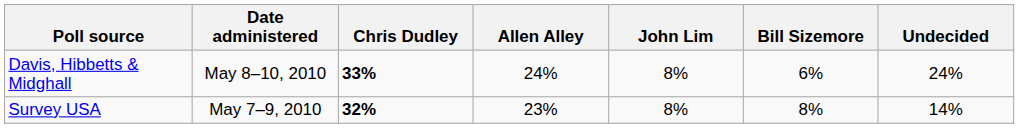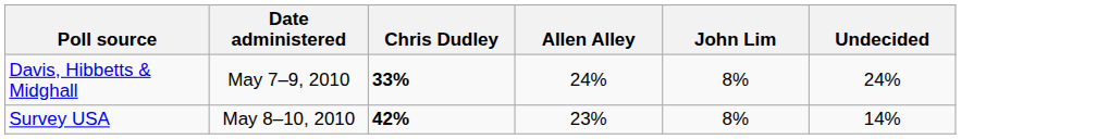 <table class="wikitable">
 <tr valign=bottom>
 <th style="width:170px;">Poll source</th>
 <th style="width:130px;">Date administered</th>
 <th style="width:120px;">Chris Dudley</th>
 <th style="width:120px;">Allen Alley</th>
 <th style="width:120px;">John Lim</th>
-<th style="width:120px;">Bill Sizemore</th>
 <th style="width:120px;">Undecided</th>
 </tr>
 <tr>
 <td><a href='#'>Davis, Hibbetts & Midghall</a></td>
-<td align=center>May 8–10, 2010</td>
+<td align=center>May 7–9, 2010</td>
 <td><strong>33%</strong></td>
 <td align=center>24%</td>
 <td align=center>8%</td>
-<td align=center>6%</td>
 <td align=center>24%</td>
 </tr>
 <tr>
 <td><a href='#'>Survey USA</a></td>
-<td align=center>May 7–9, 2010</td>
-<td><strong>32%</strong></td>
+<td align=center>May 8–10, 2010</td>
+<td><strong>42%</strong></td>
 <td align=center>23%</td>
-<td align=center>8%</td>
 <td align=center>8%</td>
 <td align=center>14%</td>
 </tr>
 </table>
